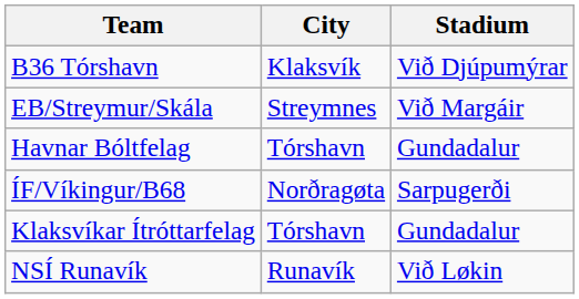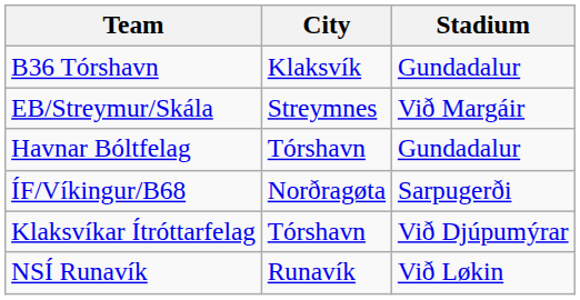 <table class="wikitable sortable">
 <tr>
 <th>Team</th>
 <th>City</th>
 <th>Stadium</th>
 </tr>
 <tr>
 <td><a href='#'>B36 Tórshavn</a></td>
 <td><a href='#'>Klaksvík</a></td>
-<td><a href='#'>Við Djúpumýrar</a></td>
+<td><a href='#'>Gundadalur</a></td>
 </tr>
 <tr>
 <td><a href='#'>EB/Streymur/Skála</a></td>
 <td><a href='#'>Streymnes</a></td>
 <td><a href='#'>Við Margáir</a></td>
 </tr>
 <tr>
 <td><a href='#'>Havnar Bóltfelag</a></td>
 <td><a href='#'>Tórshavn</a></td>
 <td><a href='#'>Gundadalur</a></td>
 </tr>
 <tr>
 <td><a href='#'>ÍF/Víkingur/B68</a></td>
 <td><a href='#'>Norðragøta</a></td>
 <td><a href='#'>Sarpugerði</a></td>
 </tr>
 <tr>
 <td><a href='#'>Klaksvíkar Ítróttarfelag</a></td>
 <td><a href='#'>Tórshavn</a></td>
-<td><a href='#'>Gundadalur</a></td>
+<td><a href='#'>Við Djúpumýrar</a></td>
 </tr>
 <tr>
 <td><a href='#'>NSÍ Runavík</a></td>
 <td><a href='#'>Runavík</a></td>
 <td><a href='#'>Við Løkin</a></td>
 </tr>
 </table>
